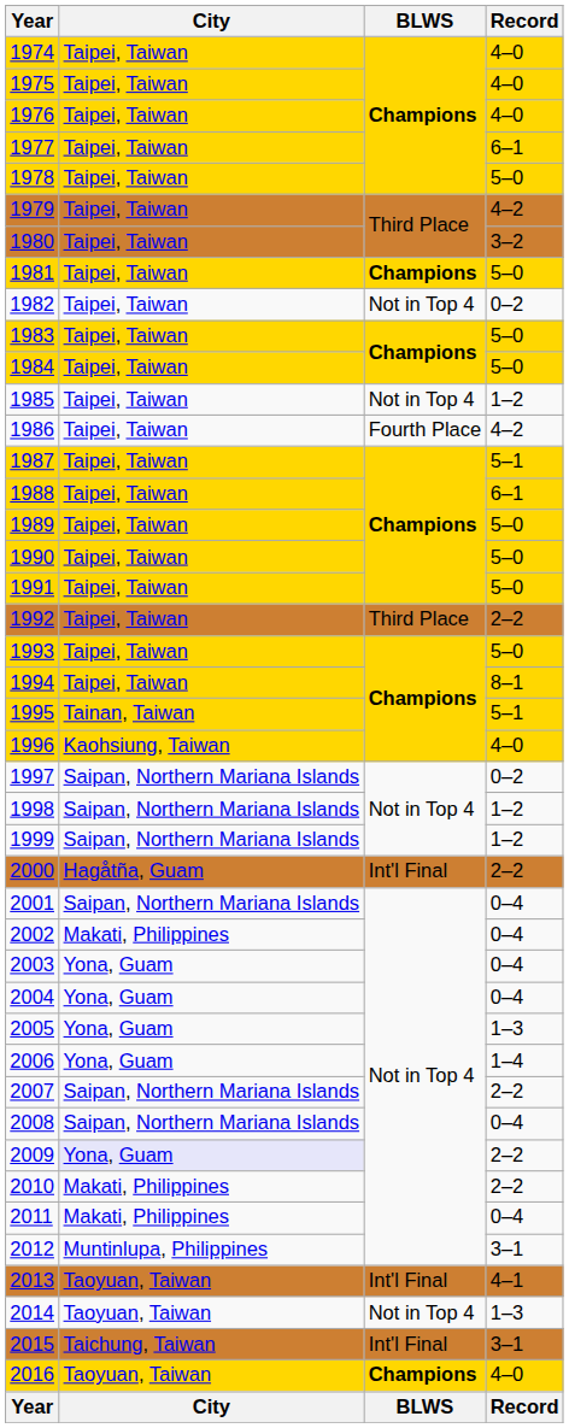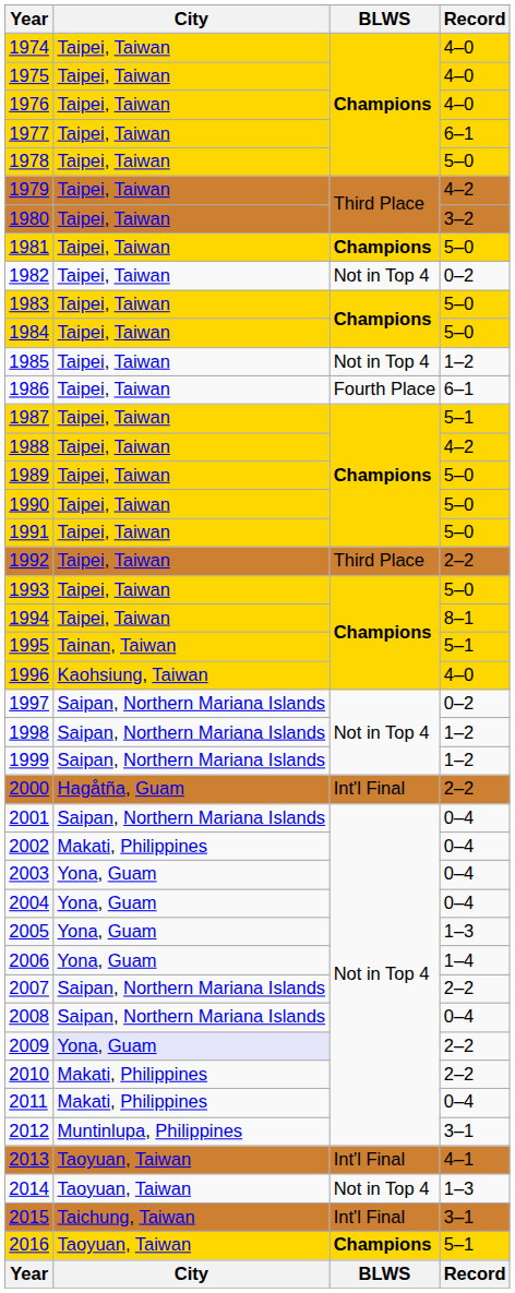 <table class="wikitable">
 <tr>
 <th>Year</th>
 <th>City</th>
 <th>BLWS</th>
 <th>Record</th>
 </tr>
 <tr style="background:gold;">
 <td><a href='#'>1974</a></td>
 <td> <a href='#'>Taipei</a>, <a href='#'>Taiwan</a></td>
 <td rowspan=5><strong>Champions</strong></td>
 <td>4–0</td>
 </tr>
 <tr style="background:gold;">
 <td><a href='#'>1975</a></td>
 <td> <a href='#'>Taipei</a>, <a href='#'>Taiwan</a></td>
 <td>4–0</td>
 </tr>
 <tr style="background:gold;">
 <td><a href='#'>1976</a></td>
 <td> <a href='#'>Taipei</a>, <a href='#'>Taiwan</a></td>
 <td>4–0</td>
 </tr>
 <tr style="background:gold;">
 <td><a href='#'>1977</a></td>
 <td> <a href='#'>Taipei</a>, <a href='#'>Taiwan</a></td>
 <td>6–1</td>
 </tr>
 <tr style="background:gold;">
 <td><a href='#'>1978</a></td>
 <td> <a href='#'>Taipei</a>, <a href='#'>Taiwan</a></td>
 <td>5–0</td>
 </tr>
 <tr style="background:#cd7f32;">
 <td><a href='#'>1979</a></td>
 <td> <a href='#'>Taipei</a>, <a href='#'>Taiwan</a></td>
 <td rowspan=2>Third Place</td>
 <td>4–2</td>
 </tr>
 <tr style="background:#cd7f32;">
 <td><a href='#'>1980</a></td>
 <td> <a href='#'>Taipei</a>, <a href='#'>Taiwan</a></td>
 <td>3–2</td>
 </tr>
 <tr style="background:gold;">
 <td><a href='#'>1981</a></td>
 <td> <a href='#'>Taipei</a>, <a href='#'>Taiwan</a></td>
 <td><strong>Champions</strong></td>
 <td>5–0</td>
 </tr>
 <tr>
 <td><a href='#'>1982</a></td>
 <td> <a href='#'>Taipei</a>, <a href='#'>Taiwan</a></td>
 <td>Not in Top 4</td>
 <td>0–2</td>
 </tr>
 <tr style="background:gold;">
 <td><a href='#'>1983</a></td>
 <td> <a href='#'>Taipei</a>, <a href='#'>Taiwan</a></td>
 <td rowspan=2><strong>Champions</strong></td>
 <td>5–0</td>
 </tr>
 <tr style="background:gold;">
 <td><a href='#'>1984</a></td>
 <td> <a href='#'>Taipei</a>, <a href='#'>Taiwan</a></td>
 <td>5–0</td>
 </tr>
 <tr>
 <td><a href='#'>1985</a></td>
 <td> <a href='#'>Taipei</a>, <a href='#'>Taiwan</a></td>
 <td>Not in Top 4</td>
 <td>1–2</td>
 </tr>
 <tr>
 <td><a href='#'>1986</a></td>
 <td> <a href='#'>Taipei</a>, <a href='#'>Taiwan</a></td>
 <td>Fourth Place</td>
-<td>4–2</td>
+<td>6–1</td>
 </tr>
 <tr style="background:gold;">
 <td><a href='#'>1987</a></td>
 <td> <a href='#'>Taipei</a>, <a href='#'>Taiwan</a></td>
 <td rowspan=5><strong>Champions</strong></td>
 <td>5–1</td>
 </tr>
 <tr style="background:gold;">
 <td><a href='#'>1988</a></td>
 <td> <a href='#'>Taipei</a>, <a href='#'>Taiwan</a></td>
-<td>6–1</td>
+<td>4–2</td>
 </tr>
 <tr style="background:gold;">
 <td><a href='#'>1989</a></td>
 <td> <a href='#'>Taipei</a>, <a href='#'>Taiwan</a></td>
 <td>5–0</td>
 </tr>
 <tr style="background:gold;">
 <td><a href='#'>1990</a></td>
 <td> <a href='#'>Taipei</a>, <a href='#'>Taiwan</a></td>
 <td>5–0</td>
 </tr>
 <tr style="background:gold;">
 <td><a href='#'>1991</a></td>
 <td> <a href='#'>Taipei</a>, <a href='#'>Taiwan</a></td>
 <td>5–0</td>
 </tr>
 <tr style="background:#cd7f32;">
 <td><a href='#'>1992</a></td>
 <td> <a href='#'>Taipei</a>, <a href='#'>Taiwan</a></td>
 <td>Third Place</td>
 <td>2–2</td>
 </tr>
 <tr style="background:gold;">
 <td><a href='#'>1993</a></td>
 <td> <a href='#'>Taipei</a>, <a href='#'>Taiwan</a></td>
 <td rowspan=4><strong>Champions</strong></td>
 <td>5–0</td>
 </tr>
 <tr style="background:gold;">
 <td><a href='#'>1994</a></td>
 <td> <a href='#'>Taipei</a>, <a href='#'>Taiwan</a></td>
 <td>8–1</td>
 </tr>
 <tr style="background:gold;">
 <td><a href='#'>1995</a></td>
 <td> <a href='#'>Tainan</a>, <a href='#'>Taiwan</a></td>
 <td>5–1</td>
 </tr>
 <tr style="background:gold;">
 <td><a href='#'>1996</a></td>
 <td> <a href='#'>Kaohsiung</a>, <a href='#'>Taiwan</a></td>
 <td>4–0</td>
 </tr>
 <tr>
 <td><a href='#'>1997</a></td>
 <td> <a href='#'>Saipan</a>, <a href='#'>Northern Mariana Islands</a></td>
 <td rowspan=3>Not in Top 4</td>
 <td>0–2</td>
 </tr>
 <tr>
 <td><a href='#'>1998</a></td>
 <td> <a href='#'>Saipan</a>, <a href='#'>Northern Mariana Islands</a></td>
 <td>1–2</td>
 </tr>
 <tr>
 <td><a href='#'>1999</a></td>
 <td> <a href='#'>Saipan</a>, <a href='#'>Northern Mariana Islands</a></td>
 <td>1–2</td>
 </tr>
 <tr style="background:#cd7f32;">
 <td><a href='#'>2000</a></td>
 <td> <a href='#'>Hagåtña</a>, <a href='#'>Guam</a></td>
 <td>Int'l Final</td>
 <td>2–2</td>
 </tr>
 <tr>
 <td><a href='#'>2001</a></td>
 <td> <a href='#'>Saipan</a>, <a href='#'>Northern Mariana Islands</a></td>
 <td rowspan=12>Not in Top 4</td>
 <td>0–4</td>
 </tr>
 <tr>
 <td><a href='#'>2002</a></td>
 <td> <a href='#'>Makati</a>, <a href='#'>Philippines</a></td>
 <td>0–4</td>
 </tr>
 <tr>
 <td><a href='#'>2003</a></td>
 <td> <a href='#'>Yona</a>, <a href='#'>Guam</a></td>
 <td>0–4</td>
 </tr>
 <tr>
 <td><a href='#'>2004</a></td>
 <td> <a href='#'>Yona</a>, <a href='#'>Guam</a></td>
 <td>0–4</td>
 </tr>
 <tr>
 <td><a href='#'>2005</a></td>
 <td> <a href='#'>Yona</a>, <a href='#'>Guam</a></td>
 <td>1–3</td>
 </tr>
 <tr>
 <td><a href='#'>2006</a></td>
 <td> <a href='#'>Yona</a>, <a href='#'>Guam</a></td>
 <td>1–4</td>
 </tr>
 <tr>
 <td><a href='#'>2007</a></td>
 <td> <a href='#'>Saipan</a>, <a href='#'>Northern Mariana Islands</a></td>
 <td>2–2</td>
 </tr>
 <tr>
 <td><a href='#'>2008</a></td>
 <td> <a href='#'>Saipan</a>, <a href='#'>Northern Mariana Islands</a></td>
 <td>0–4</td>
 </tr>
 <tr>
 <td><a href='#'>2009</a></td>
 <td style="background: lavender;"> <a href='#'>Yona</a>, <a href='#'>Guam</a></td>
 <td>2–2</td>
 </tr>
 <tr>
 <td><a href='#'>2010</a></td>
 <td> <a href='#'>Makati</a>, <a href='#'>Philippines</a></td>
 <td>2–2</td>
 </tr>
 <tr>
 <td><a href='#'>2011</a></td>
 <td> <a href='#'>Makati</a>, <a href='#'>Philippines</a></td>
 <td>0–4</td>
 </tr>
 <tr>
 <td><a href='#'>2012</a></td>
 <td> <a href='#'>Muntinlupa</a>, <a href='#'>Philippines</a></td>
 <td>3–1</td>
 </tr>
 <tr style="background:#cd7f32;">
 <td><a href='#'>2013</a></td>
 <td> <a href='#'>Taoyuan</a>, <a href='#'>Taiwan</a></td>
 <td>Int'l Final</td>
 <td>4–1</td>
 </tr>
 <tr>
 <td><a href='#'>2014</a></td>
 <td> <a href='#'>Taoyuan</a>, <a href='#'>Taiwan</a></td>
 <td>Not in Top 4</td>
 <td>1–3</td>
 </tr>
 <tr style="background:#cd7f32;">
 <td><a href='#'>2015</a></td>
 <td> <a href='#'>Taichung</a>, <a href='#'>Taiwan</a></td>
 <td>Int'l Final</td>
 <td>3–1</td>
 </tr>
 <tr style="background:gold;">
 <td><a href='#'>2016</a></td>
 <td> <a href='#'>Taoyuan</a>, <a href='#'>Taiwan</a></td>
 <td><strong>Champions</strong></td>
-<td>4–0</td>
+<td>5–1</td>
 </tr>
 <tr>
 <th>Year</th>
 <th>City</th>
 <th>BLWS</th>
 <th>Record</th>
 </tr>
 </table>
